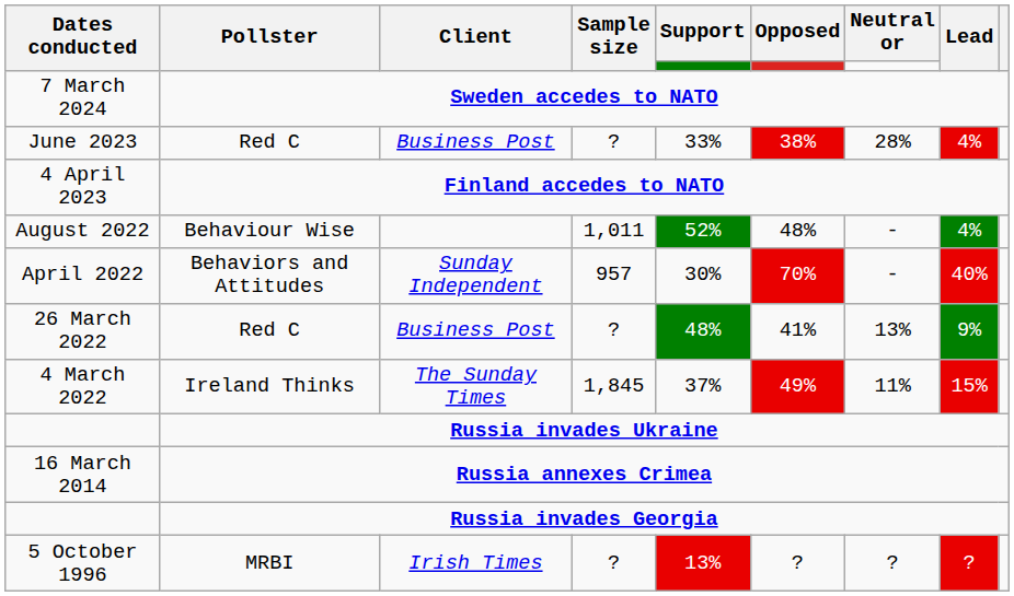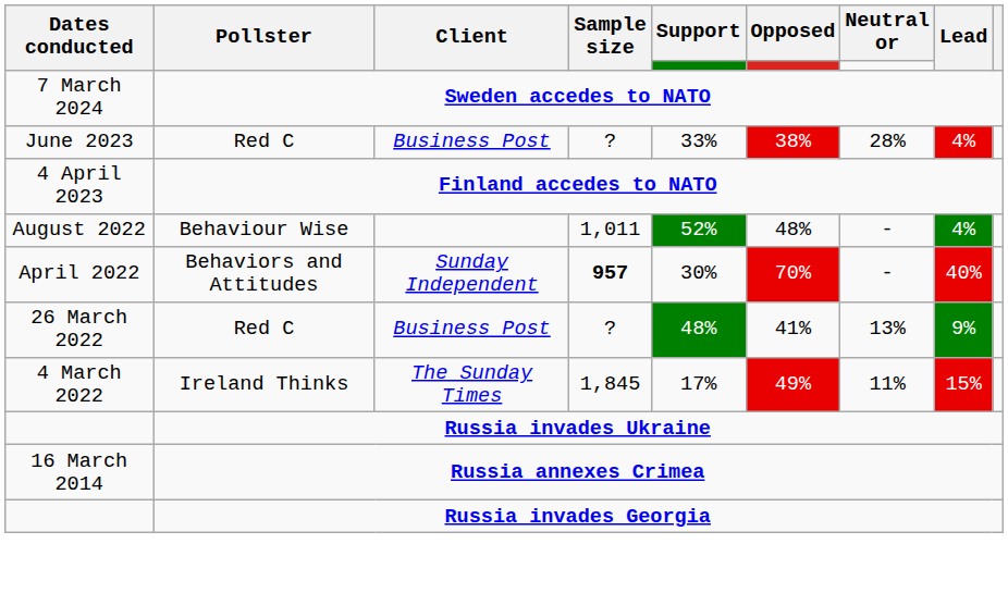 <table class="wikitable sortable tpl-blanktable mw-collapsible" style="text-align:center;font-size:95%;">
 <tr>
 <th rowspan="2">Dates<br>conducted</th>
 <th rowspan="2">Pollster</th>
 <th rowspan="2">Client</th>
 <th rowspan="2" class="unsortable">Sample<br>size</th>
 <th>Support</th>
 <th>Opposed</th>
 <th data-sort-type="number">Neutral<br>or </th>
 <th rowspan="2" data-sort-type="number">Lead</th>
 <th rowspan="2" class="unsortable"></th>
 </tr>
 <tr>
 <th data-sort-type="number" style="background:green;"></th>
 <th data-sort-type="number" style="background:#dc241f;"></th>
 </tr>
 <tr>
 <td>7 March 2024</td>
 <td colspan="8"><strong><a href='#'>Sweden accedes to NATO</a></strong></td>
 </tr>
 <tr>
 <td>June 2023</td>
 <td>Red C</td>
 <td><em><a href='#'>Business Post</a></em></td>
 <td>?</td>
 <td>33%</td>
 <td style="background:#e90000; color:white;" data-sort-value="38%">38%</td>
 <td>28%</td>
 <td style="background:#e90000; color:white;" data-sort-value="4%">4%</td>
 <td></td>
 </tr>
 <tr>
 <td>4 April 2023</td>
 <td colspan="8"><strong><a href='#'>Finland accedes to NATO</a></strong></td>
 </tr>
 <tr>
 <td>August 2022</td>
 <td>Behaviour Wise</td>
 <td></td>
 <td>1,011</td>
 <td style="background:green;color:#FFFFFF;" data-sort-value="52%">52%</td>
 <td>48%</td>
 <td>-</td>
 <td style="background:green;color:#FFFFFF;" data-sort-value="4%">4%</td>
 <td></td>
 </tr>
 <tr>
 <td>April 2022</td>
 <td>Behaviors and Attitudes</td>
 <td><em><a href='#'>Sunday Independent</a></em></td>
-<td>957</td>
+<td><strong>957</strong></td>
 <td>30%</td>
 <td style="background:#e90000; color:white;" data-sort-value="70%">70%</td>
 <td>-</td>
 <td style="background:#e90000; color:white;" data-sort-value="40%">40%</td>
 <td></td>
 </tr>
 <tr>
 <td>26 March 2022</td>
 <td>Red C</td>
 <td><em><a href='#'>Business Post</a></em></td>
 <td>?</td>
 <td style="background:green;color:#FFFFFF;" data-sort-value="48%">48%</td>
 <td>41%</td>
 <td>13%</td>
 <td style="background:green;color:#FFFFFF;" data-sort-value="9%">9%</td>
 <td></td>
 </tr>
 <tr>
 <td>4 March 2022</td>
 <td>Ireland Thinks</td>
 <td><em><a href='#'>The Sunday Times</a></em></td>
 <td>1,845</td>
-<td>37%</td>
+<td>17%</td>
 <td style="background:#e90000; color:white;" data-sort-value="52%">49%</td>
 <td>11%</td>
 <td style="background:#e90000; color:white;" data-sort-value="15%">15%</td>
 <td></td>
 </tr>
 <tr>
 <td></td>
 <td colspan="8"><strong><a href='#'>Russia invades Ukraine</a></strong></td>
 </tr>
 <tr>
 <td>16 March 2014</td>
 <td colspan="8"><strong><a href='#'>Russia annexes Crimea</a></strong></td>
 </tr>
 <tr>
 <td></td>
 <td colspan="8"><strong><a href='#'>Russia invades Georgia</a></strong></td>
 </tr>
-<tr>
-<td>5 October 1996</td>
-<td>MRBI</td>
-<td><em><a href='#'>Irish Times</a></em></td>
-<td>?</td>
-<td style="background:#e90000; color:white;" data-sort-value="13%">13%</td>
-<td>?</td>
-<td>?</td>
-<td style="background:#e90000; color:white;">?</td>
-<td></td>
-</tr>
 </table>
